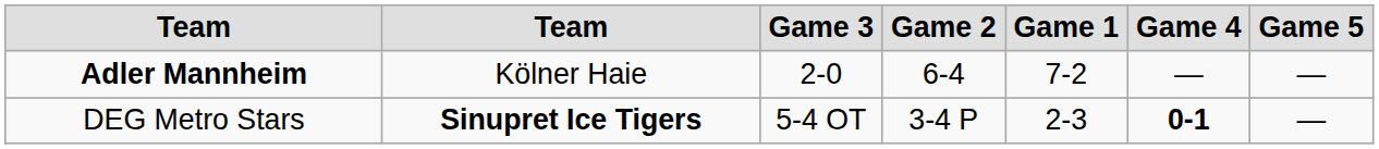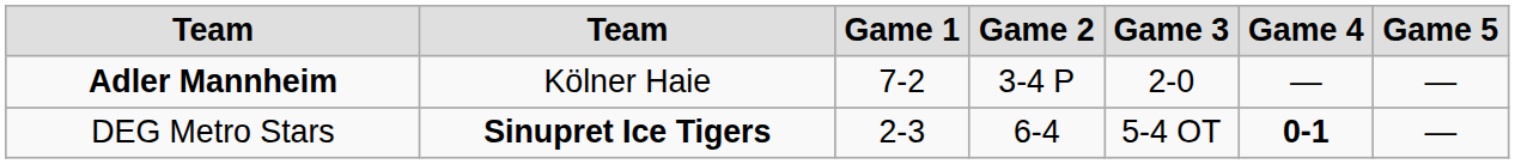 <table class="wikitable">
 <tr align="center">
 <td width="200" bgcolor="#dfdfdf"><strong>Team</strong></td>
 <td width="200" bgcolor="#dfdfdf"><strong>Team</strong></td>
+<td width="60" bgcolor="#dfdfdf"><strong>Game 1</strong></td>
+<td width="60" bgcolor="#dfdfdf"><strong>Game 2</strong></td>
 <td width="60" bgcolor="#dfdfdf"><strong>Game 3</strong></td>
-<td width="60" bgcolor="#dfdfdf"><strong>Game 2</strong></td>
-<td width="60" bgcolor="#dfdfdf"><strong>Game 1</strong></td>
 <td width="60" bgcolor="#dfdfdf"><strong>Game 4</strong></td>
 <td width="60" bgcolor="#dfdfdf"><strong>Game 5</strong></td>
 </tr>
 <tr align="center">
 <td><strong>Adler Mannheim</strong></td>
 <td>Kölner Haie</td>
+<td>7-2</td>
+<td>3-4 P</td>
 <td>2-0</td>
-<td>6-4</td>
-<td>7-2</td>
 <td>—</td>
 <td>—</td>
 </tr>
 <tr align="center">
 <td>DEG Metro Stars</td>
 <td><strong>Sinupret Ice Tigers</strong></td>
+<td>2-3</td>
+<td>6-4</td>
 <td>5-4 OT</td>
-<td>3-4 P</td>
-<td>2-3</td>
 <td><strong>0-1</strong></td>
 <td>—</td>
 </tr>
 </table>
